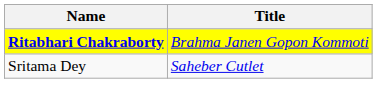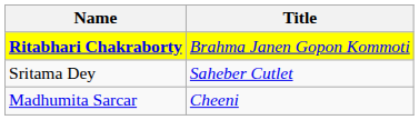 <table class="wikitable">
 <tr>
 <th>Name</th>
 <th>Title</th>
 </tr>
 <tr>
 <td style="background:#FFFF00"><strong><a href='#'>Ritabhari Chakraborty</a></strong></td>
 <td style="background:#FFFF00"><em><a href='#'>Brahma Janen Gopon Kommoti</a></em></td>
 </tr>
 <tr>
 <td>Sritama Dey</td>
 <td><em><a href='#'>Saheber Cutlet</a></em></td>
 </tr>
+<tr>
+<td><a href='#'>Madhumita Sarcar</a></td>
+<td><em><a href='#'>Cheeni</a></em></td>
+</tr>
 </table>
